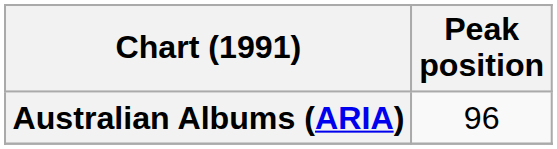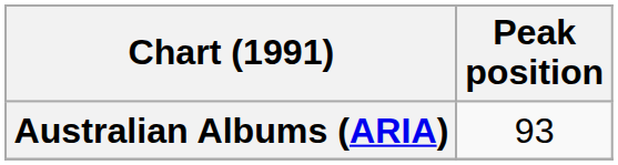 <table class="wikitable sortable plainrowheaders" style="text-align:center">
 <tr>
 <th scope="col">Chart (1991)</th>
 <th scope="col">Peak<br>position</th>
 </tr>
 <tr>
 <th scope="row">Australian Albums (<a href='#'>ARIA</a>)</th>
-<td>96</td>
+<td>93</td>
 </tr>
 <tr>
 </tr>
 <tr>
 </tr>
 <tr>
 </tr>
 <tr>
 </tr>
 <tr>
 </tr>
 <tr>
 </tr>
 <tr>
 </tr>
 <tr>
 </tr>
 <tr>
 </tr>
 </table>
